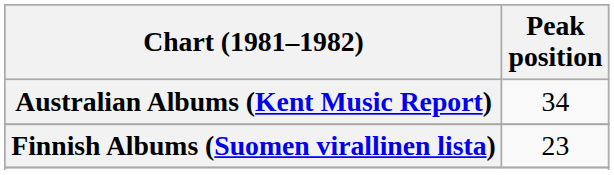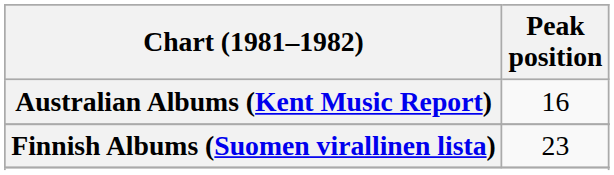 <table class="wikitable sortable plainrowheaders" style="text-align:center">
 <tr>
 <th scope="col">Chart (1981–1982)</th>
 <th scope="col">Peak<br>position</th>
 </tr>
 <tr>
 <th scope="row">Australian Albums (<a href='#'>Kent Music Report</a>)</th>
-<td>34</td>
+<td>16</td>
 </tr>
 <tr>
 </tr>
 <tr>
 <th scope="row">Finnish Albums (<a href='#'>Suomen virallinen lista</a>)</th>
 <td>23</td>
 </tr>
 <tr>
 </tr>
 <tr>
 </tr>
 <tr>
 </tr>
 <tr>
 </tr>
 <tr>
 </tr>
 <tr>
 </tr>
 </table>
